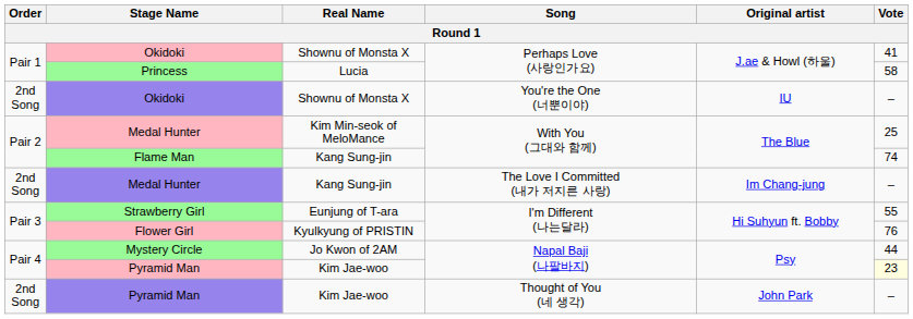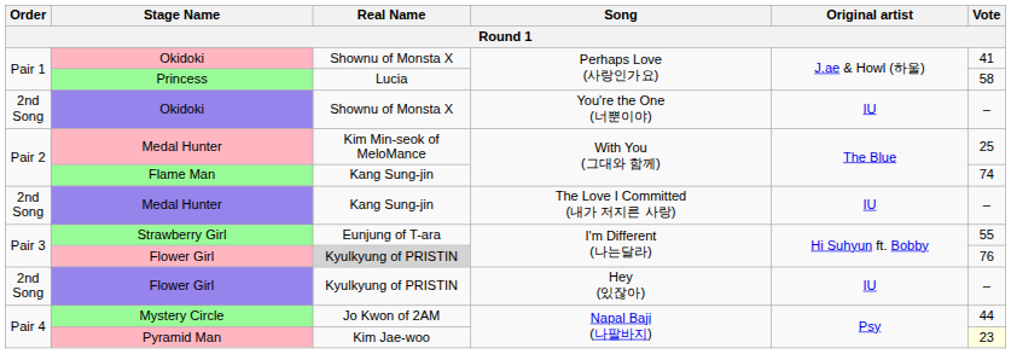 <table class="wikitable" style="text-align:center; width:95%;">
 <tr>
 <th style="width:1%;">Order</th>
 <th style="width:20%;">Stage Name</th>
 <th style="width:12%;">Real Name</th>
 <th style="width:23%;">Song</th>
 <th style="width:15%;">Original artist</th>
 <th style="width:1%;">Vote</th>
 </tr>
 <tr>
 <th colspan=6>Round 1</th>
 </tr>
 <tr>
 <td rowspan=2>Pair 1</td>
 <td bgcolor="lightpink">Okidoki</td>
 <td>Shownu of Monsta X</td>
 <td rowspan=2>Perhaps Love<br>(사랑인가요)</td>
 <td rowspan=2><a href='#'>J.ae</a> & Howl (하울)</td>
 <td>41</td>
 </tr>
 <tr>
 <td bgcolor="palegreen">Princess</td>
 <td>Lucia</td>
 <td>58</td>
 </tr>
 <tr>
 <td>2nd Song</td>
 <td bgcolor="#9683EC">Okidoki</td>
 <td>Shownu of Monsta X</td>
 <td>You're the One<br>(너뿐이야)</td>
 <td><a href='#'>IU</a></td>
 <td>–</td>
 </tr>
 <tr>
 <td rowspan=2>Pair 2</td>
 <td bgcolor="lightpink">Medal Hunter</td>
 <td>Kim Min-seok of MeloMance</td>
 <td rowspan=2>With You<br>(그대와 함께)</td>
 <td rowspan=2><a href='#'>The Blue</a></td>
 <td>25</td>
 </tr>
 <tr>
 <td bgcolor="palegreen">Flame Man</td>
 <td>Kang Sung-jin</td>
 <td>74</td>
 </tr>
 <tr>
 <td>2nd Song</td>
 <td bgcolor="#9683EC">Medal Hunter</td>
 <td>Kang Sung-jin</td>
 <td>The Love I Committed<br>(내가 저지른 사랑)</td>
-<td><a href='#'>Im Chang-jung</a></td>
+<td><a href='#'>IU</a></td>
 <td>–</td>
 </tr>
 <tr>
 <td rowspan=2>Pair 3</td>
 <td bgcolor="palegreen">Strawberry Girl</td>
 <td>Eunjung of T-ara</td>
 <td rowspan=2>I'm Different<br>(나는달라)</td>
 <td rowspan=2><a href='#'>Hi Suhyun</a> ft. <a href='#'>Bobby</a></td>
 <td>55</td>
 </tr>
 <tr>
 <td bgcolor="lightpink">Flower Girl</td>
+<td style="background: lightgrey;">Kyulkyung of PRISTIN</td>
+<td>76</td>
+</tr>
+<tr>
+<td>2nd Song</td>
+<td bgcolor="#9683EC">Flower Girl</td>
 <td>Kyulkyung of PRISTIN</td>
-<td>76</td>
+<td>Hey <br>(있잖아)</td>
+<td><a href='#'>IU</a></td>
+<td>–</td>
 </tr>
 <tr>
 <td rowspan=2>Pair 4</td>
 <td bgcolor="palegreen">Mystery Circle</td>
 <td>Jo Kwon of 2AM</td>
 <td rowspan=2><a href='#'>Napal Baji</a><br>(<a href='#'>나팔바지</a>)</td>
 <td rowspan=2><a href='#'>Psy</a></td>
 <td>44</td>
 </tr>
 <tr>
 <td bgcolor="lightpink">Pyramid Man</td>
 <td>Kim Jae-woo</td>
 <td style="background: lightyellow;">23</td>
 </tr>
-<tr>
-<td>2nd Song</td>
-<td bgcolor="#9683EC">Pyramid Man</td>
-<td>Kim Jae-woo</td>
-<td>Thought of You<br>(네 생각)</td>
-<td><a href='#'>John Park</a></td>
-<td>–</td>
-</tr>
 </table>
